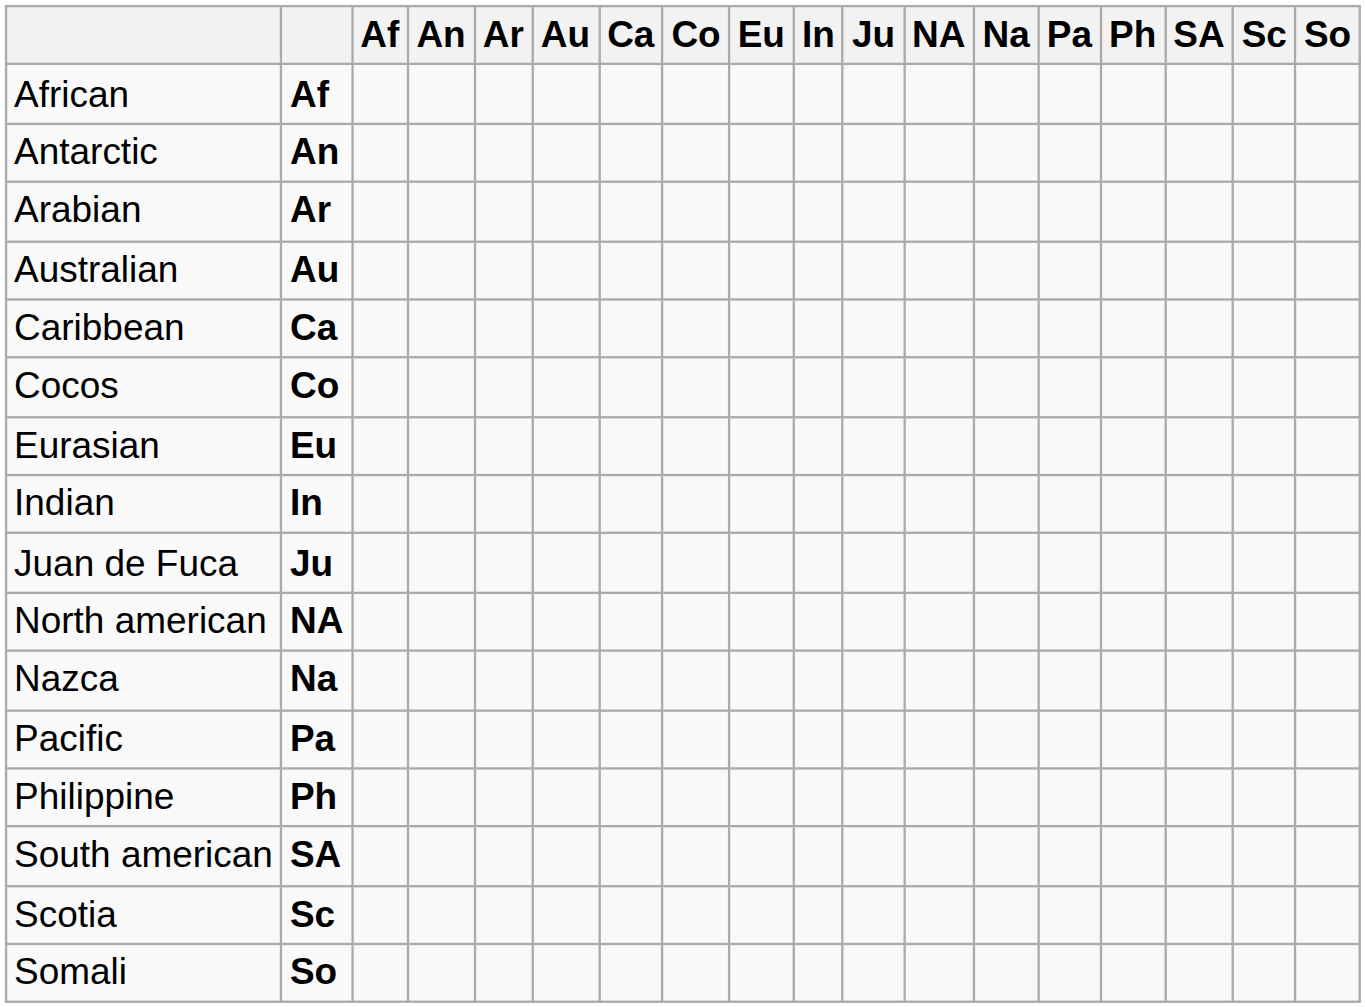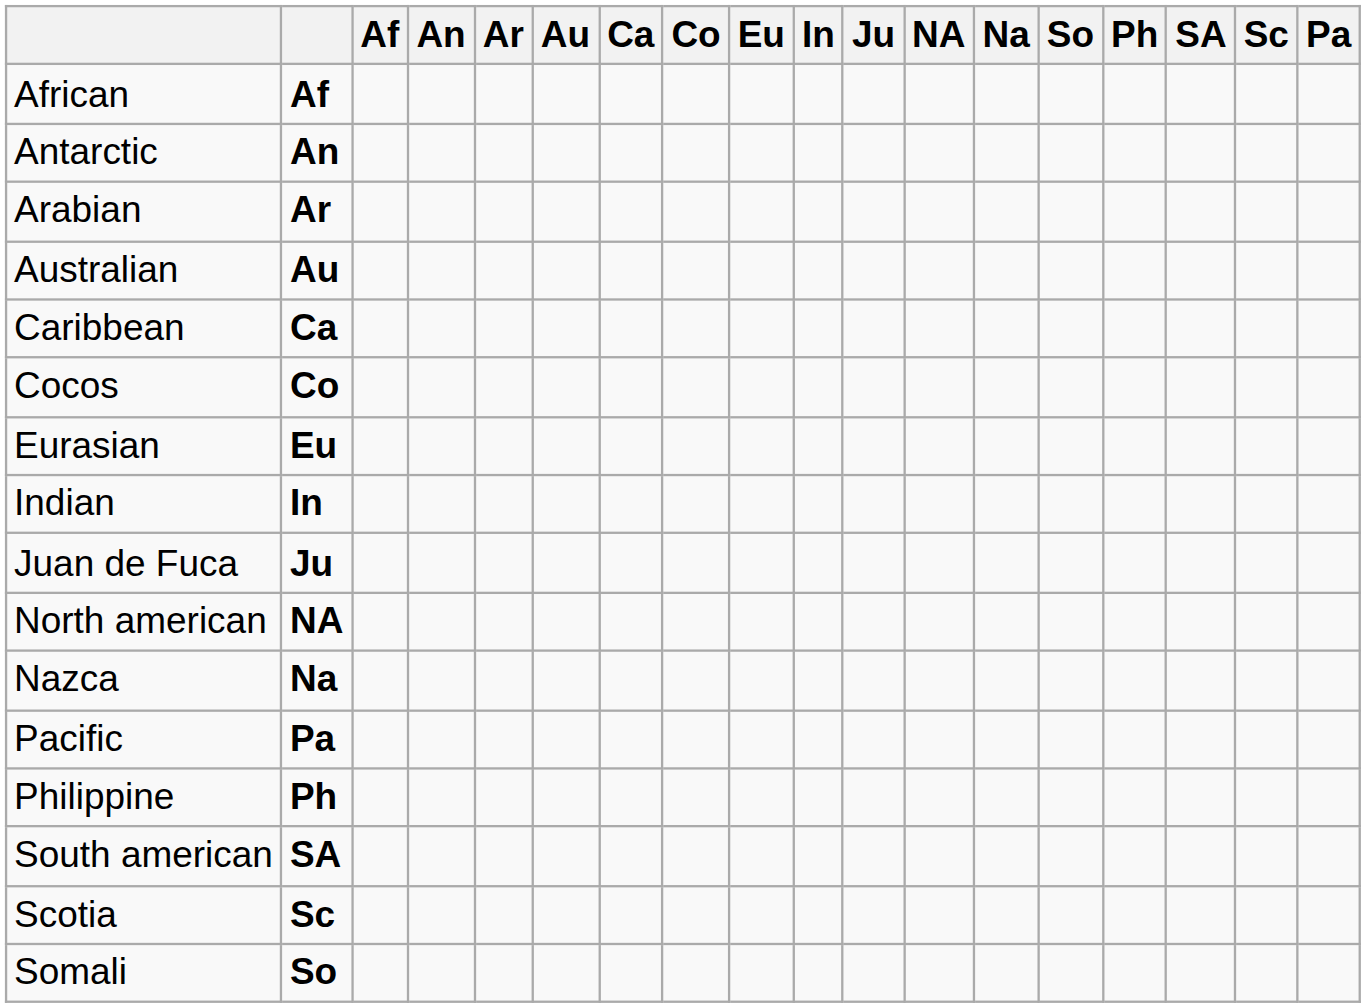 <table class=wikitable style="float:right">
 <tr>
 <th></th>
 <th></th>
 <th>Af</th>
 <th>An</th>
 <th>Ar</th>
 <th>Au</th>
 <th>Ca</th>
 <th>Co</th>
 <th>Eu</th>
 <th>In</th>
 <th>Ju</th>
 <th>NA</th>
 <th>Na</th>
-<th>Pa</th>
+<th>So</th>
 <th>Ph</th>
 <th>SA</th>
 <th>Sc</th>
-<th>So</th>
+<th>Pa</th>
 </tr>
 <tr>
 <td>African</td>
 <td><strong>Af</strong></td>
 <td></td>
 <td></td>
 <td></td>
 <td></td>
 <td></td>
 <td></td>
 <td></td>
 <td></td>
 <td></td>
 <td></td>
 <td></td>
 <td></td>
 <td></td>
 <td></td>
 <td></td>
 <td></td>
 </tr>
 <tr>
 <td>Antarctic</td>
 <td><strong>An</strong></td>
 <td></td>
 <td></td>
 <td></td>
 <td></td>
 <td></td>
 <td></td>
 <td></td>
 <td></td>
 <td></td>
 <td></td>
 <td></td>
 <td></td>
 <td></td>
 <td></td>
 <td></td>
 <td></td>
 </tr>
 <tr>
 <td>Arabian</td>
 <td><strong>Ar</strong></td>
 <td></td>
 <td></td>
 <td></td>
 <td></td>
 <td></td>
 <td></td>
 <td></td>
 <td></td>
 <td></td>
 <td></td>
 <td></td>
 <td></td>
 <td></td>
 <td></td>
 <td></td>
 <td></td>
 </tr>
 <tr>
 <td>Australian</td>
 <td><strong>Au </strong></td>
 <td></td>
 <td></td>
 <td></td>
 <td></td>
 <td></td>
 <td></td>
 <td></td>
 <td></td>
 <td></td>
 <td></td>
 <td></td>
 <td></td>
 <td></td>
 <td></td>
 <td></td>
 <td></td>
 </tr>
 <tr>
 <td>Caribbean</td>
 <td><strong>Ca</strong></td>
 <td></td>
 <td></td>
 <td></td>
 <td></td>
 <td></td>
 <td></td>
 <td></td>
 <td></td>
 <td></td>
 <td></td>
 <td></td>
 <td></td>
 <td></td>
 <td></td>
 <td></td>
 <td></td>
 </tr>
 <tr>
 <td>Cocos</td>
 <td><strong>Co</strong></td>
 <td></td>
 <td></td>
 <td></td>
 <td></td>
 <td></td>
 <td></td>
 <td></td>
 <td></td>
 <td></td>
 <td></td>
 <td></td>
 <td></td>
 <td></td>
 <td></td>
 <td></td>
 <td></td>
 </tr>
 <tr>
 <td>Eurasian</td>
 <td><strong>Eu</strong></td>
 <td></td>
 <td></td>
 <td></td>
 <td></td>
 <td></td>
 <td></td>
 <td></td>
 <td></td>
 <td></td>
 <td></td>
 <td></td>
 <td></td>
 <td></td>
 <td></td>
 <td></td>
 <td></td>
 </tr>
 <tr>
 <td>Indian</td>
 <td><strong>In</strong></td>
 <td></td>
 <td></td>
 <td></td>
 <td></td>
 <td></td>
 <td></td>
 <td></td>
 <td></td>
 <td></td>
 <td></td>
 <td></td>
 <td></td>
 <td></td>
 <td></td>
 <td></td>
 <td></td>
 </tr>
 <tr>
 <td>Juan de Fuca</td>
 <td><strong>Ju</strong></td>
 <td></td>
 <td></td>
 <td></td>
 <td></td>
 <td></td>
 <td></td>
 <td></td>
 <td></td>
 <td></td>
 <td></td>
 <td></td>
 <td></td>
 <td></td>
 <td></td>
 <td></td>
 <td></td>
 </tr>
 <tr>
 <td>North american</td>
 <td><strong>NA</strong></td>
 <td></td>
 <td></td>
 <td></td>
 <td></td>
 <td></td>
 <td></td>
 <td></td>
 <td></td>
 <td></td>
 <td></td>
 <td></td>
 <td></td>
 <td></td>
 <td></td>
 <td></td>
 <td></td>
 </tr>
 <tr>
 <td>Nazca</td>
 <td><strong>Na</strong></td>
 <td></td>
 <td></td>
 <td></td>
 <td></td>
 <td></td>
 <td></td>
 <td></td>
 <td></td>
 <td></td>
 <td></td>
 <td></td>
 <td></td>
 <td></td>
 <td></td>
 <td></td>
 <td></td>
 </tr>
 <tr>
 <td>Pacific</td>
 <td><strong>Pa</strong></td>
 <td></td>
 <td></td>
 <td></td>
 <td></td>
 <td></td>
 <td></td>
 <td></td>
 <td></td>
 <td></td>
 <td></td>
 <td></td>
 <td></td>
 <td></td>
 <td></td>
 <td></td>
 <td></td>
 </tr>
 <tr>
 <td>Philippine</td>
 <td><strong>Ph</strong></td>
 <td></td>
 <td></td>
 <td></td>
 <td></td>
 <td></td>
 <td></td>
 <td></td>
 <td></td>
 <td></td>
 <td></td>
 <td></td>
 <td></td>
 <td></td>
 <td></td>
 <td></td>
 <td></td>
 </tr>
 <tr>
 <td>South american</td>
 <td><strong>SA</strong></td>
 <td></td>
 <td></td>
 <td></td>
 <td></td>
 <td></td>
 <td></td>
 <td></td>
 <td></td>
 <td></td>
 <td></td>
 <td></td>
 <td></td>
 <td></td>
 <td></td>
 <td></td>
 <td></td>
 </tr>
 <tr>
 <td>Scotia</td>
 <td><strong>Sc</strong></td>
 <td></td>
 <td></td>
 <td></td>
 <td></td>
 <td></td>
 <td></td>
 <td></td>
 <td></td>
 <td></td>
 <td></td>
 <td></td>
 <td></td>
 <td></td>
 <td></td>
 <td></td>
 <td></td>
 </tr>
 <tr>
 <td>Somali</td>
 <td><strong>So</strong></td>
 <td></td>
 <td></td>
 <td></td>
 <td></td>
 <td></td>
 <td></td>
 <td></td>
 <td></td>
 <td></td>
 <td></td>
 <td></td>
 <td></td>
 <td></td>
 <td></td>
 <td></td>
 <td></td>
 </tr>
 </table>
